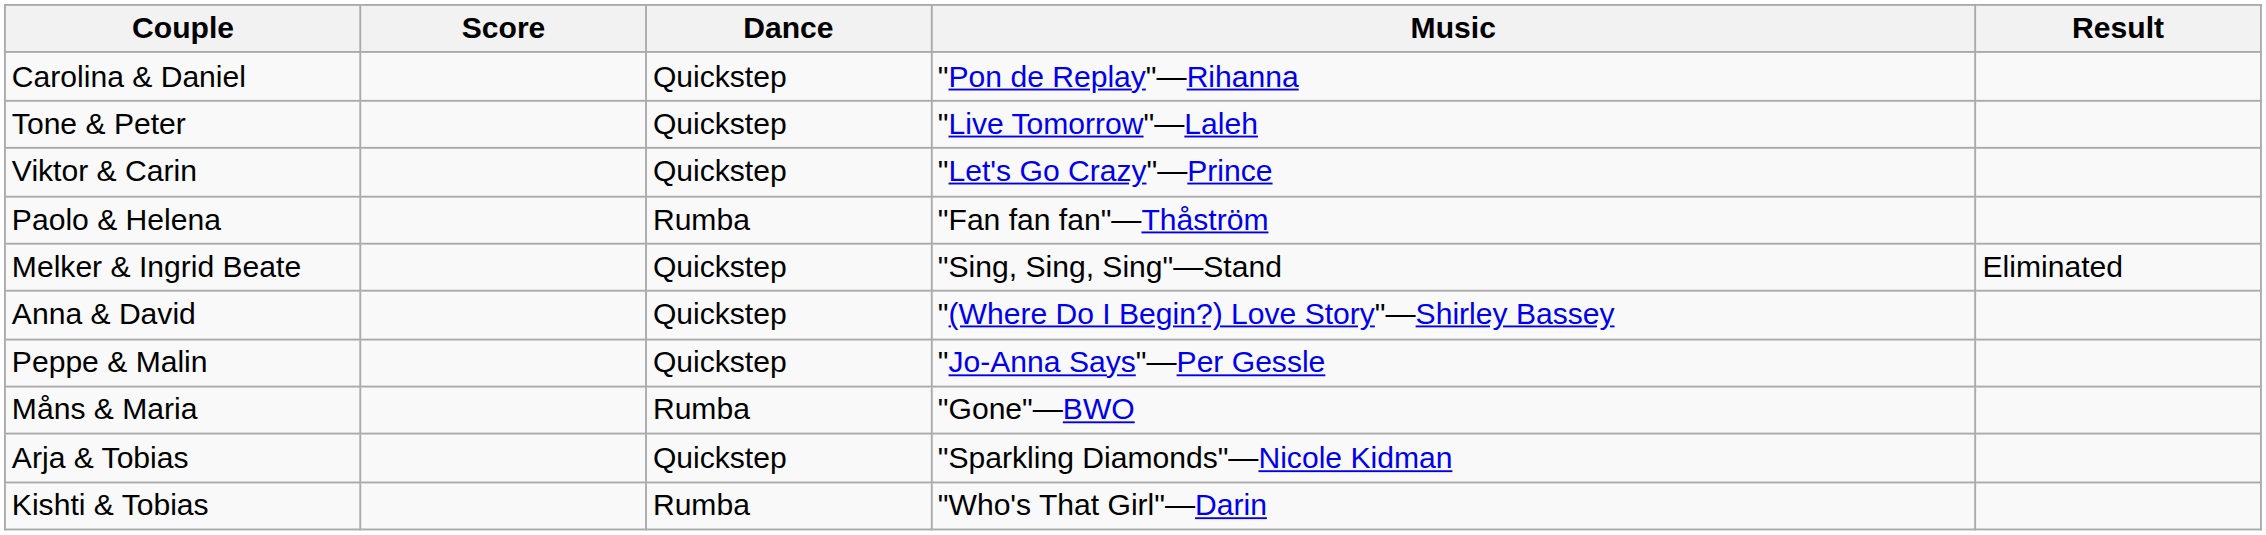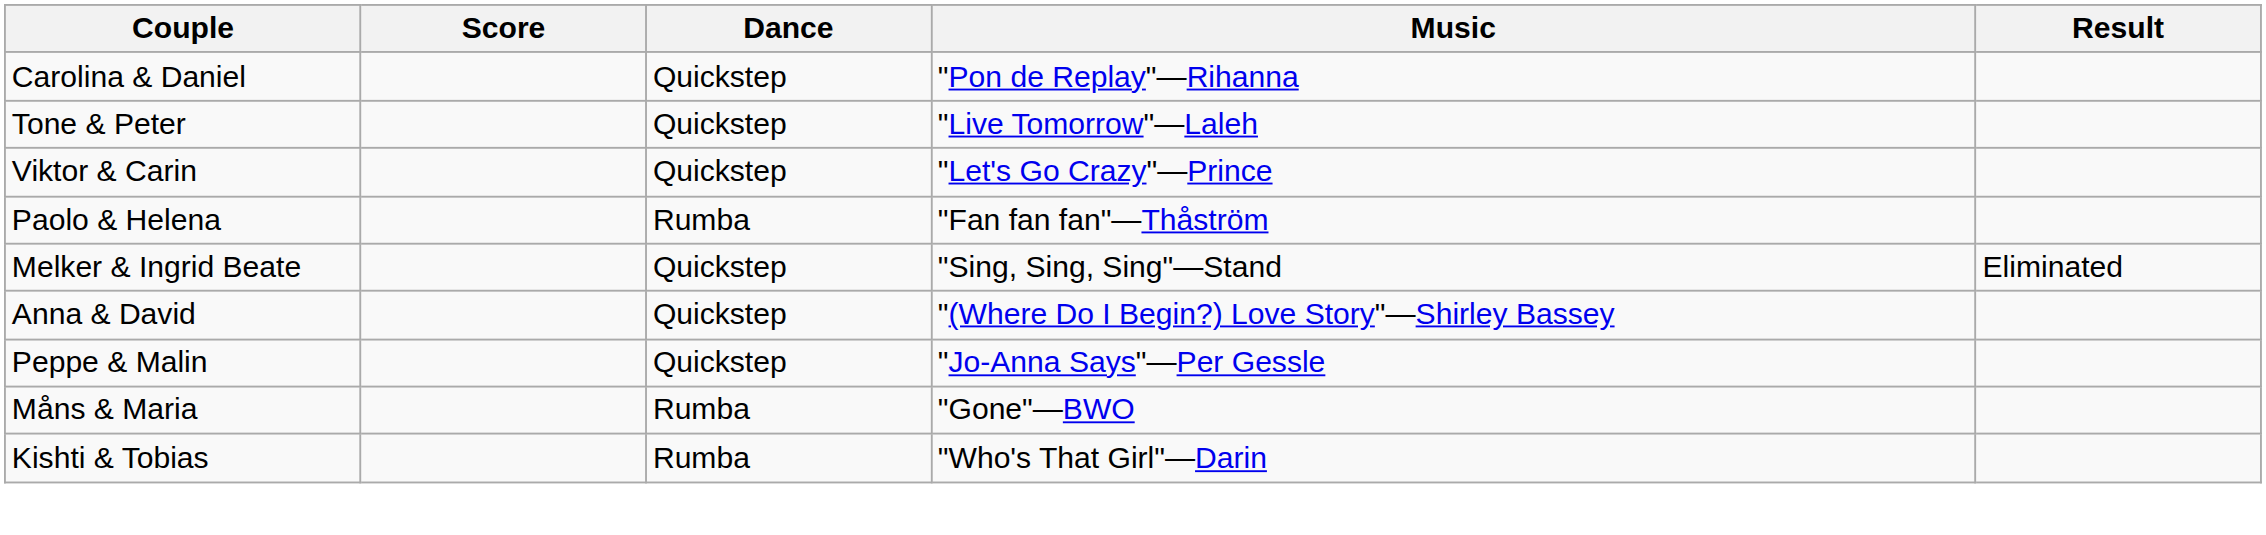 <table class="wikitable sortable" style="width:95%; white-space:nowrap">
 <tr>
 <th style="width:15%">Couple</th>
 <th style="width:12%">Score</th>
 <th style="width:12%">Dance</th>
 <th style="width:44%">Music</th>
 <th style="width:12%">Result</th>
 </tr>
 <tr>
 <td>Carolina & Daniel</td>
 <td></td>
 <td>Quickstep</td>
 <td>"<a href='#'>Pon de Replay</a>"—<a href='#'>Rihanna</a></td>
 <td></td>
 </tr>
 <tr>
 <td>Tone & Peter</td>
 <td></td>
 <td>Quickstep</td>
 <td>"<a href='#'>Live Tomorrow</a>"—<a href='#'>Laleh</a></td>
 <td></td>
 </tr>
 <tr>
 <td>Viktor & Carin</td>
 <td></td>
 <td>Quickstep</td>
 <td>"<a href='#'>Let's Go Crazy</a>"—<a href='#'>Prince</a></td>
 <td></td>
 </tr>
 <tr>
 <td>Paolo & Helena</td>
 <td></td>
 <td>Rumba</td>
 <td>"Fan fan fan"—<a href='#'>Thåström</a></td>
 <td></td>
 </tr>
 <tr>
 <td>Melker & Ingrid Beate</td>
 <td></td>
 <td>Quickstep</td>
 <td>"Sing, Sing, Sing"—Stand</td>
 <td>Eliminated</td>
 </tr>
 <tr>
 <td>Anna & David</td>
 <td></td>
 <td>Quickstep</td>
 <td>"<a href='#'>(Where Do I Begin?) Love Story</a>"—<a href='#'>Shirley Bassey</a></td>
 <td></td>
 </tr>
 <tr>
 <td>Peppe & Malin</td>
 <td></td>
 <td>Quickstep</td>
 <td>"<a href='#'>Jo-Anna Says</a>"—<a href='#'>Per Gessle</a></td>
 <td></td>
 </tr>
 <tr>
 <td>Måns & Maria</td>
 <td></td>
 <td>Rumba</td>
 <td>"Gone"—<a href='#'>BWO</a></td>
 <td></td>
 </tr>
 <tr>
-<td>Arja & Tobias</td>
-<td></td>
-<td>Quickstep</td>
-<td>"Sparkling Diamonds"—<a href='#'>Nicole Kidman</a></td>
-<td></td>
-</tr>
-<tr>
 <td>Kishti & Tobias</td>
 <td></td>
 <td>Rumba</td>
 <td>"Who's That Girl"—<a href='#'>Darin</a></td>
 <td></td>
 </tr>
 </table>
